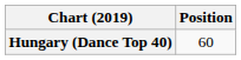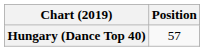 <table class="wikitable plainrowheaders" style="text-align:center">
 <tr>
 <th scope="col">Chart (2019)</th>
 <th scope="col">Position</th>
 </tr>
 <tr>
 <th scope="row">Hungary (Dance Top 40)</th>
-<td>60</td>
+<td>57</td>
 </tr>
 </table>
